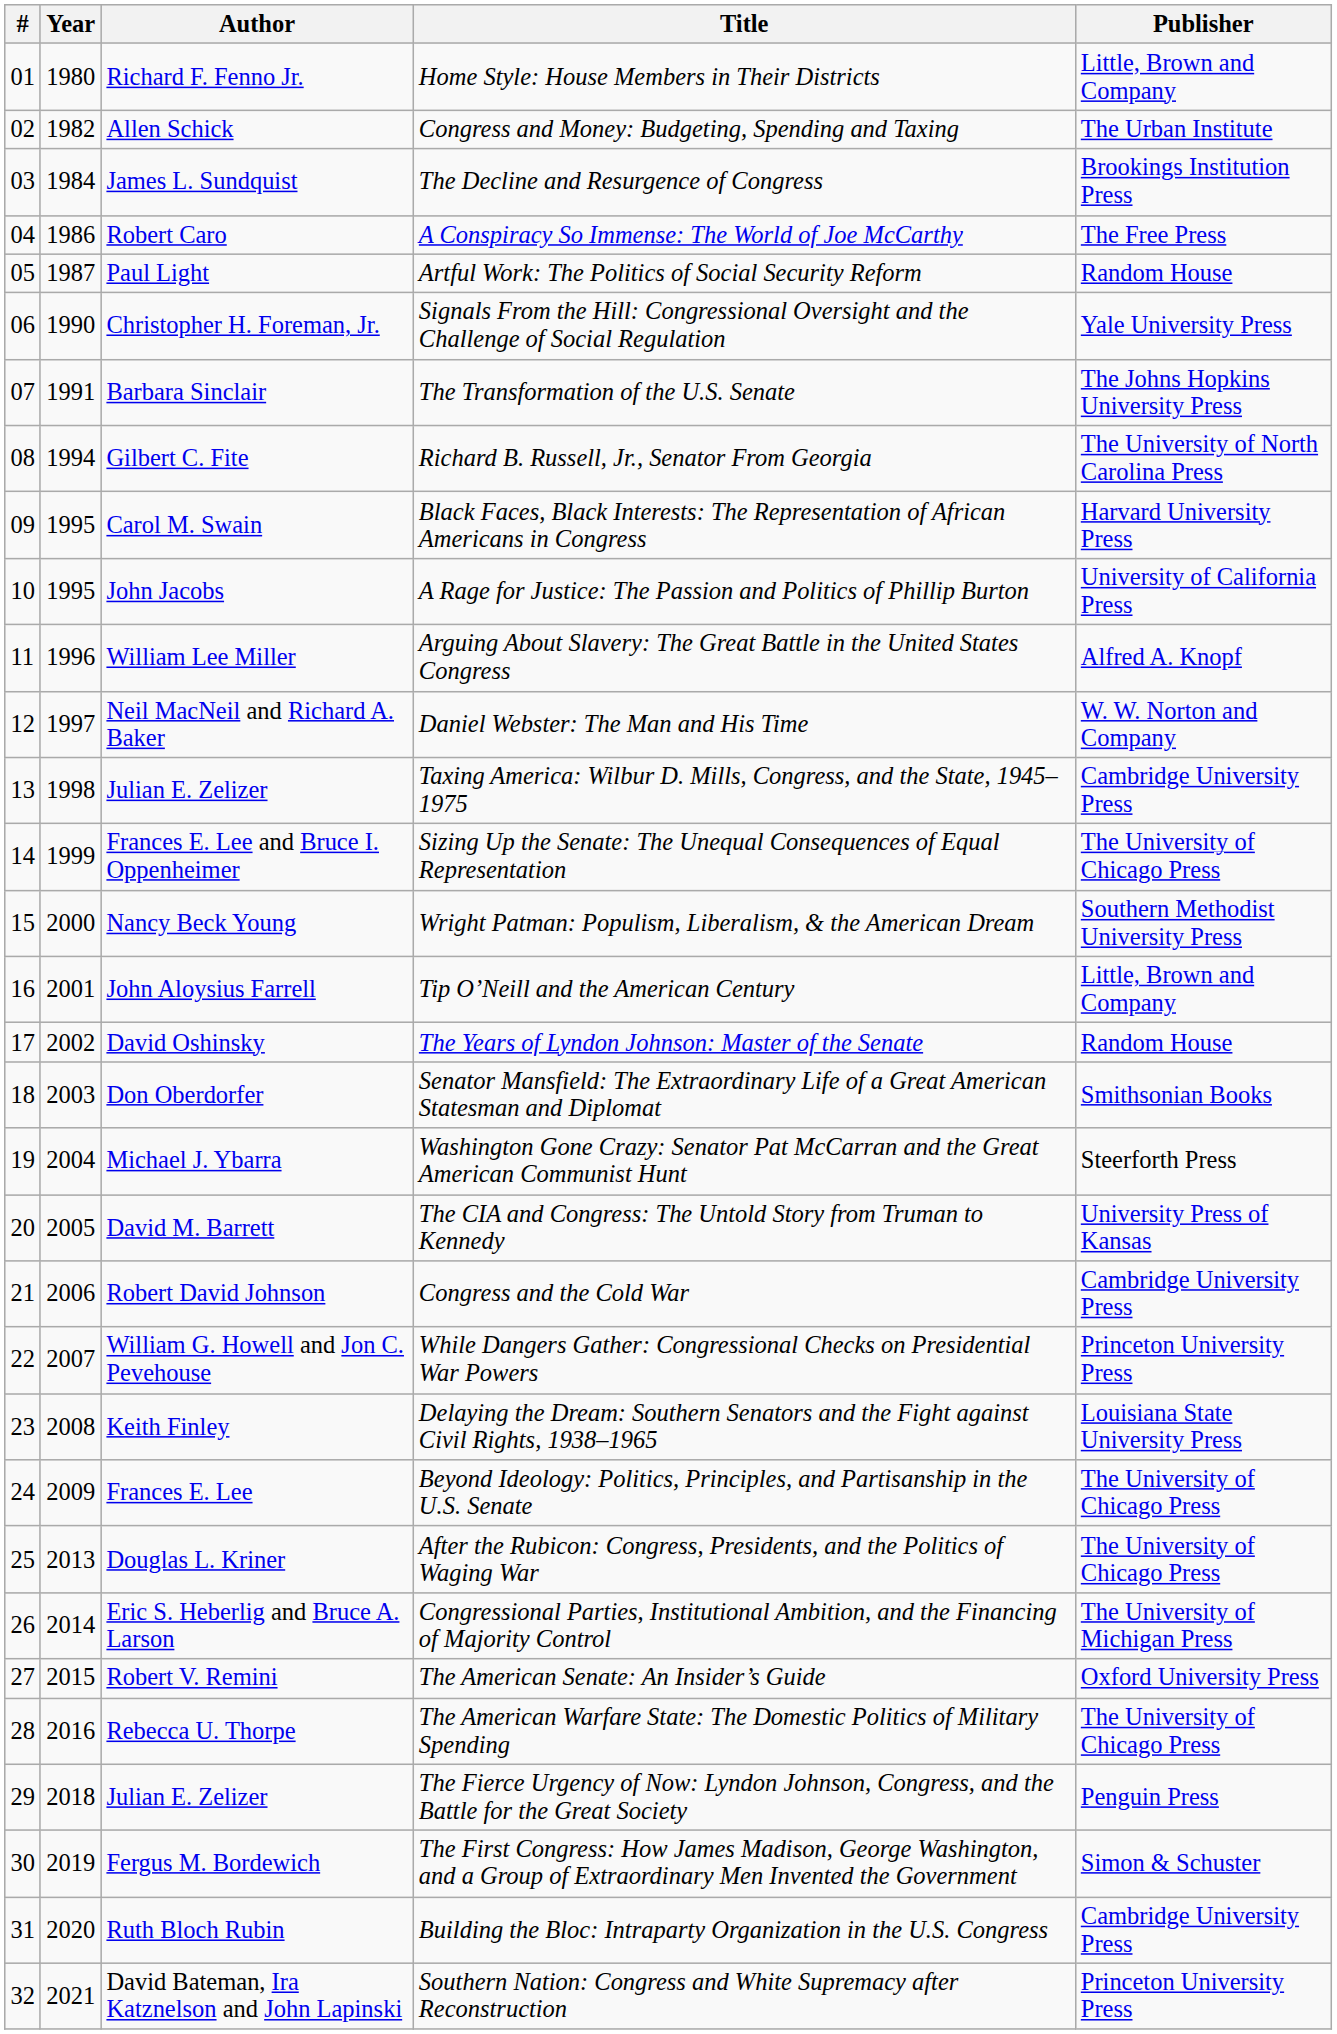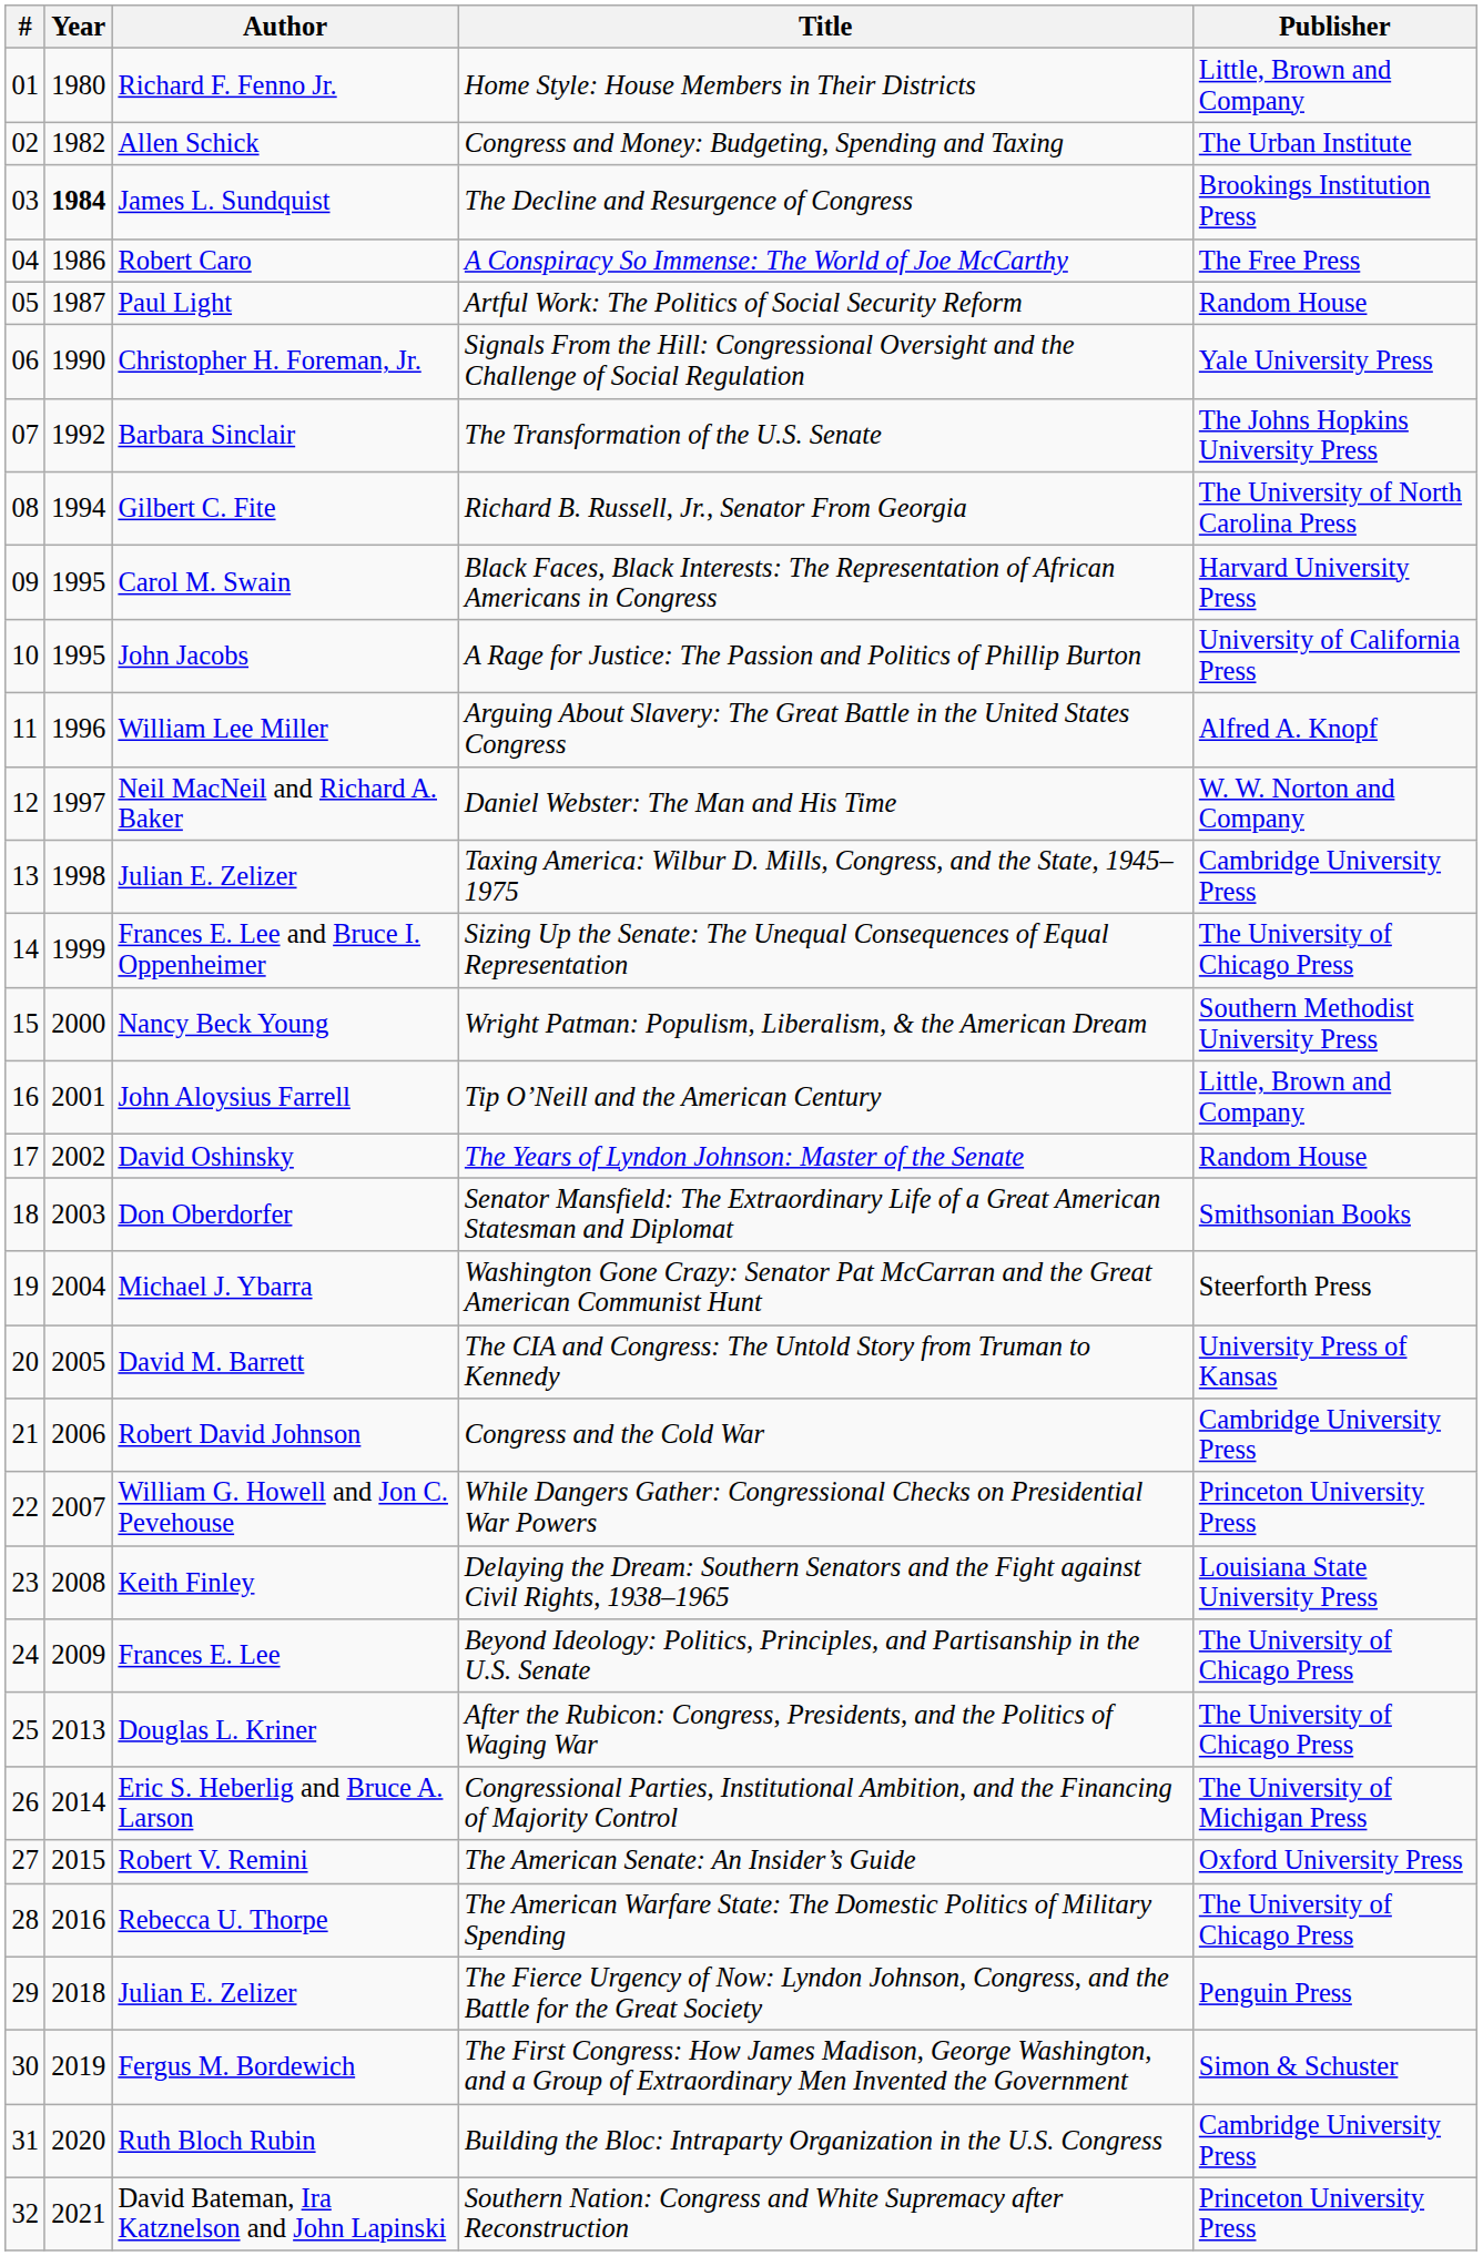 <table class="wikitable sortable">
 <tr>
 <th>#</th>
 <th>Year</th>
 <th>Author</th>
 <th>Title</th>
 <th>Publisher</th>
 </tr>
 <tr>
 <td>01</td>
 <td>1980</td>
 <td><a href='#'>Richard F. Fenno Jr.</a></td>
 <td><em>Home Style: House Members in Their Districts</em></td>
 <td><a href='#'>Little, Brown and Company</a></td>
 </tr>
 <tr>
 <td>02</td>
 <td>1982</td>
 <td><a href='#'>Allen Schick</a></td>
 <td><em>Congress and Money: Budgeting, Spending and Taxing</em></td>
 <td><a href='#'>The Urban Institute</a></td>
 </tr>
 <tr>
 <td>03</td>
-<td>1984</td>
+<td><strong>1984</strong></td>
 <td><a href='#'>James L. Sundquist</a></td>
 <td><em>The Decline and Resurgence of Congress</em></td>
 <td><a href='#'>Brookings Institution Press</a></td>
 </tr>
 <tr>
 <td>04</td>
 <td>1986</td>
 <td><a href='#'>Robert Caro</a></td>
 <td><em><a href='#'>A Conspiracy So Immense: The World of Joe McCarthy</a></em></td>
 <td><a href='#'>The Free Press</a></td>
 </tr>
 <tr>
 <td>05</td>
 <td>1987</td>
 <td><a href='#'>Paul Light</a></td>
 <td><em>Artful Work: The Politics of Social Security Reform</em></td>
 <td><a href='#'>Random House</a></td>
 </tr>
 <tr>
 <td>06</td>
 <td>1990</td>
 <td><a href='#'>Christopher H. Foreman, Jr.</a></td>
 <td><em>Signals From the Hill: Congressional Oversight and the Challenge of Social Regulation</em></td>
 <td><a href='#'>Yale University Press</a></td>
 </tr>
 <tr>
 <td>07</td>
-<td>1991</td>
+<td>1992</td>
 <td><a href='#'>Barbara Sinclair</a></td>
 <td><em>The Transformation of the U.S. Senate</em></td>
 <td><a href='#'>The Johns Hopkins University Press</a></td>
 </tr>
 <tr>
 <td>08</td>
 <td>1994</td>
 <td><a href='#'>Gilbert C. Fite</a></td>
 <td><em>Richard B. Russell, Jr., Senator From Georgia</em></td>
 <td><a href='#'>The University of North Carolina Press</a></td>
 </tr>
 <tr>
 <td>09</td>
 <td>1995</td>
 <td><a href='#'>Carol M. Swain</a></td>
 <td><em>Black Faces, Black Interests: The Representation of African Americans in Congress</em></td>
 <td><a href='#'>Harvard University Press</a></td>
 </tr>
 <tr>
 <td>10</td>
 <td>1995</td>
 <td><a href='#'>John Jacobs</a></td>
 <td><em>A Rage for Justice: The Passion and Politics of Phillip Burton</em></td>
 <td><a href='#'>University of California Press</a></td>
 </tr>
 <tr>
 <td>11</td>
 <td>1996</td>
 <td><a href='#'>William Lee Miller</a></td>
 <td><em>Arguing About Slavery: The Great Battle in the United States Congress</em></td>
 <td><a href='#'>Alfred A. Knopf</a></td>
 </tr>
 <tr>
 <td>12</td>
 <td>1997</td>
 <td><a href='#'>Neil MacNeil</a> and <a href='#'>Richard A. Baker</a></td>
 <td><em>Daniel Webster: The Man and His Time</em></td>
 <td><a href='#'>W. W. Norton and Company</a></td>
 </tr>
 <tr>
 <td>13</td>
 <td>1998</td>
 <td><a href='#'>Julian E. Zelizer</a></td>
 <td><em>Taxing America: Wilbur D. Mills, Congress, and the State, 1945–1975</em></td>
 <td><a href='#'>Cambridge University Press</a></td>
 </tr>
 <tr>
 <td>14</td>
 <td>1999</td>
 <td><a href='#'>Frances E. Lee</a> and <a href='#'>Bruce I. Oppenheimer</a></td>
 <td><em>Sizing Up the Senate: The Unequal Consequences of Equal Representation</em></td>
 <td><a href='#'>The University of Chicago Press</a></td>
 </tr>
 <tr>
 <td>15</td>
 <td>2000</td>
 <td><a href='#'>Nancy Beck Young</a></td>
 <td><em>Wright Patman: Populism, Liberalism, & the American Dream</em></td>
 <td><a href='#'>Southern Methodist University Press</a></td>
 </tr>
 <tr>
 <td>16</td>
 <td>2001</td>
 <td><a href='#'>John Aloysius Farrell</a></td>
 <td><em>Tip O’Neill and the American Century</em></td>
 <td><a href='#'>Little, Brown and Company</a></td>
 </tr>
 <tr>
 <td>17</td>
 <td>2002</td>
 <td><a href='#'>David Oshinsky</a></td>
 <td><em><a href='#'>The Years of Lyndon Johnson: Master of the Senate</a></em></td>
 <td><a href='#'>Random House</a></td>
 </tr>
 <tr>
 <td>18</td>
 <td>2003</td>
 <td><a href='#'>Don Oberdorfer</a></td>
 <td><em>Senator Mansfield: The Extraordinary Life of a Great American Statesman and Diplomat</em></td>
 <td><a href='#'>Smithsonian Books</a></td>
 </tr>
 <tr>
 <td>19</td>
 <td>2004</td>
 <td><a href='#'>Michael J. Ybarra</a></td>
 <td><em>Washington Gone Crazy: Senator Pat McCarran and the Great American Communist Hunt</em></td>
 <td>Steerforth Press</td>
 </tr>
 <tr>
 <td>20</td>
 <td>2005</td>
 <td><a href='#'>David M. Barrett</a></td>
 <td><em>The CIA and Congress: The Untold Story from Truman to Kennedy</em></td>
 <td><a href='#'>University Press of Kansas</a></td>
 </tr>
 <tr>
 <td>21</td>
 <td>2006</td>
 <td><a href='#'>Robert David Johnson</a></td>
 <td><em>Congress and the Cold War</em></td>
 <td><a href='#'>Cambridge University Press</a></td>
 </tr>
 <tr>
 <td>22</td>
 <td>2007</td>
 <td><a href='#'>William G. Howell</a> and <a href='#'>Jon C. Pevehouse</a></td>
 <td><em>While Dangers Gather: Congressional Checks on Presidential War Powers</em></td>
 <td><a href='#'>Princeton University Press</a></td>
 </tr>
 <tr>
 <td>23</td>
 <td>2008</td>
 <td><a href='#'>Keith Finley</a></td>
 <td><em>Delaying the Dream: Southern Senators and the Fight against Civil Rights, 1938–1965</em></td>
 <td><a href='#'>Louisiana State University Press</a></td>
 </tr>
 <tr>
 <td>24</td>
 <td>2009</td>
 <td><a href='#'>Frances E. Lee</a></td>
 <td><em>Beyond Ideology: Politics, Principles, and Partisanship in the U.S. Senate</em></td>
 <td><a href='#'>The University of Chicago Press</a></td>
 </tr>
 <tr>
 <td>25</td>
 <td>2013</td>
 <td><a href='#'>Douglas L. Kriner</a></td>
 <td><em>After the Rubicon: Congress, Presidents, and the Politics of Waging War</em></td>
 <td><a href='#'>The University of Chicago Press</a></td>
 </tr>
 <tr>
 <td>26</td>
 <td>2014</td>
 <td><a href='#'>Eric S. Heberlig</a> and <a href='#'>Bruce A. Larson</a></td>
 <td><em>Congressional Parties, Institutional Ambition, and the Financing of Majority Control</em></td>
 <td><a href='#'>The University of Michigan Press</a></td>
 </tr>
 <tr>
 <td>27</td>
 <td>2015</td>
 <td><a href='#'>Robert V. Remini</a></td>
 <td><em>The American Senate: An Insider’s Guide</em></td>
 <td><a href='#'>Oxford University Press</a></td>
 </tr>
 <tr>
 <td>28</td>
 <td>2016</td>
 <td><a href='#'>Rebecca U. Thorpe</a></td>
 <td><em>The American Warfare State: The Domestic Politics of Military Spending</em></td>
 <td><a href='#'>The University of Chicago Press</a></td>
 </tr>
 <tr>
 <td>29</td>
 <td>2018</td>
 <td><a href='#'>Julian E. Zelizer</a></td>
 <td><em>The Fierce Urgency of Now: Lyndon Johnson, Congress, and the Battle for the Great Society</em></td>
 <td><a href='#'>Penguin Press</a></td>
 </tr>
 <tr>
 <td>30</td>
 <td>2019</td>
 <td><a href='#'>Fergus M. Bordewich</a></td>
 <td><em>The First Congress: How James Madison, George Washington, and a Group of Extraordinary Men Invented the Government</em></td>
 <td><a href='#'>Simon & Schuster</a></td>
 </tr>
 <tr>
 <td>31</td>
 <td>2020</td>
 <td><a href='#'>Ruth Bloch Rubin</a></td>
 <td><em>Building the Bloc: Intraparty Organization in the U.S. Congress</em></td>
 <td><a href='#'>Cambridge University Press</a></td>
 </tr>
 <tr>
 <td>32</td>
 <td>2021</td>
 <td>David Bateman, <a href='#'>Ira Katznelson</a> and  <a href='#'>John Lapinski</a></td>
 <td><em>Southern Nation: Congress and White Supremacy after Reconstruction</em></td>
 <td><a href='#'>Princeton University Press</a></td>
 </tr>
 </table>
